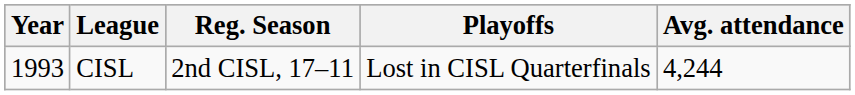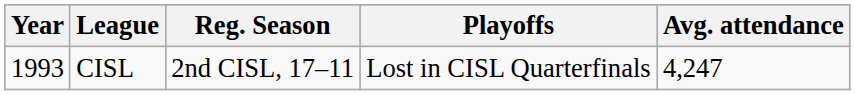 <table class="wikitable">
 <tr>
 <th>Year</th>
 <th>League</th>
 <th>Reg. Season</th>
 <th>Playoffs</th>
 <th>Avg. attendance</th>
 </tr>
 <tr>
 <td>1993</td>
 <td>CISL</td>
 <td>2nd CISL, 17–11</td>
 <td>Lost in CISL Quarterfinals</td>
-<td>4,244</td>
+<td>4,247</td>
 </tr>
 </table>
